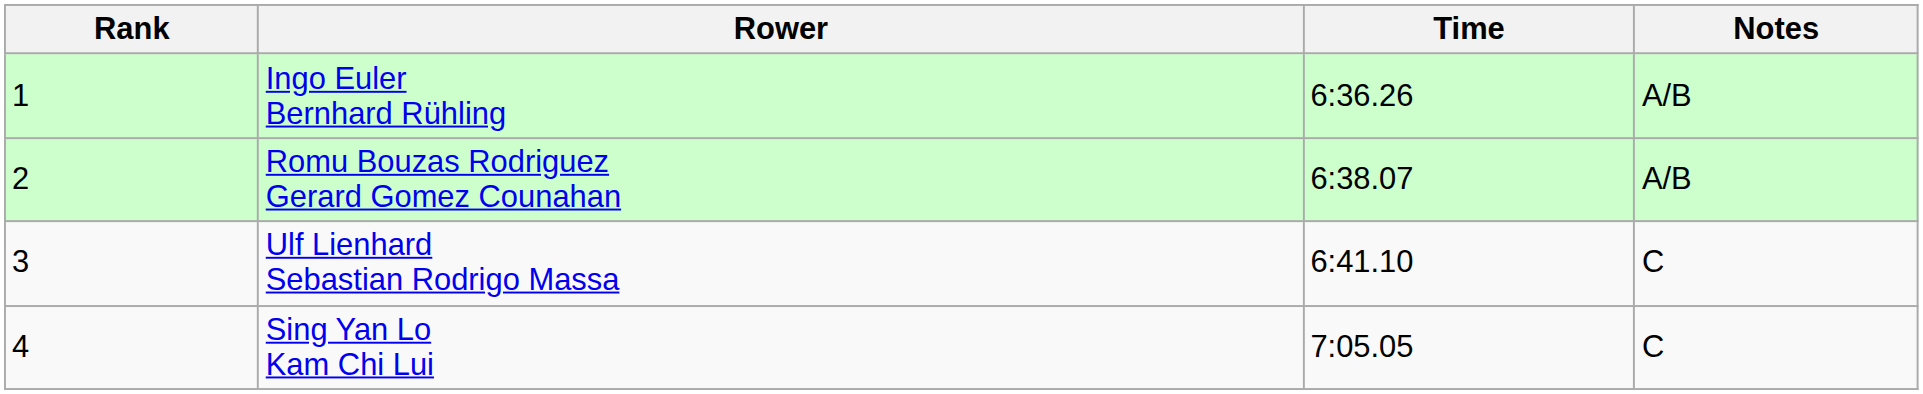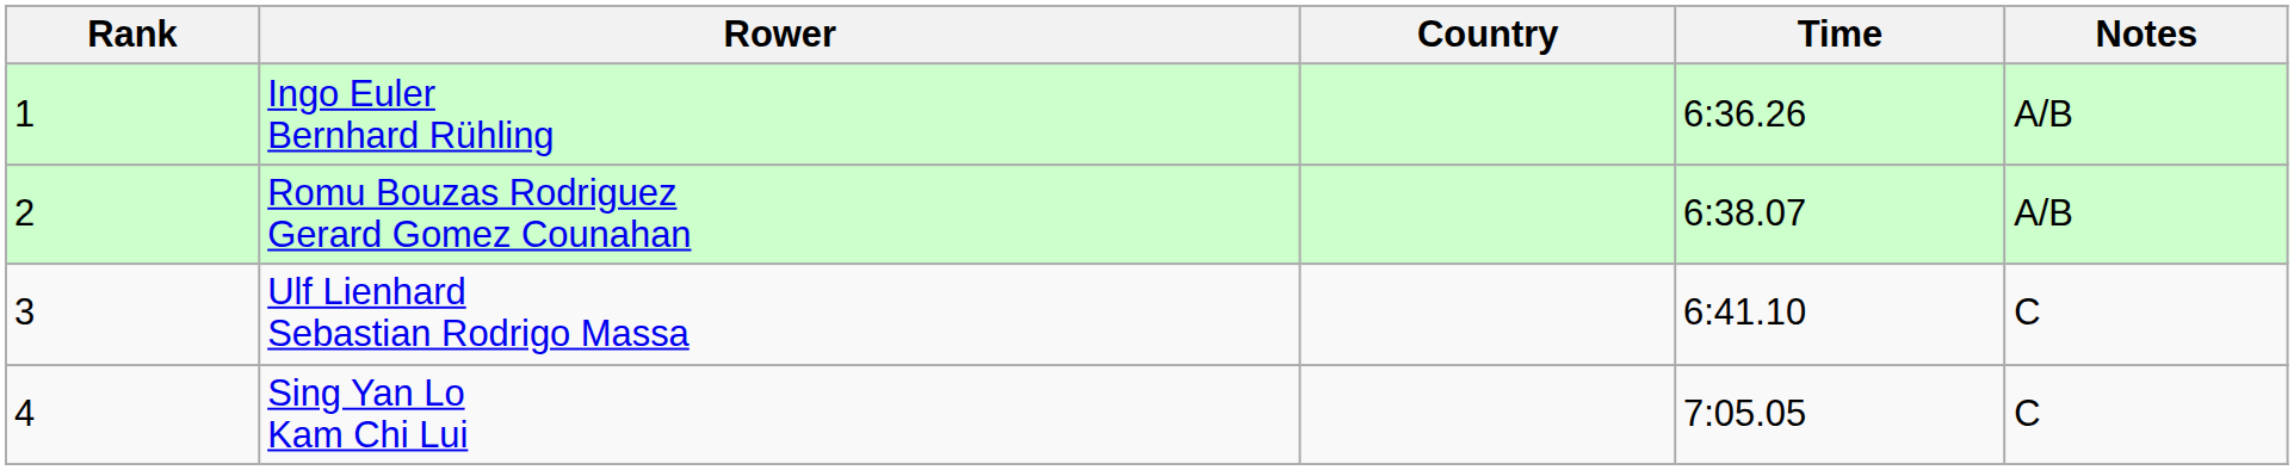 <table class="wikitable sortable" width=50%>
 <tr>
 <th>Rank</th>
 <th>Rower</th>
+<th>Country</th>
 <th>Time</th>
 <th>Notes</th>
 </tr>
 <tr bgcolor=ccffcc>
 <td>1</td>
 <td><a href='#'>Ingo Euler</a> <br> <a href='#'>Bernhard Rühling</a></td>
+<td></td>
 <td>6:36.26</td>
 <td>A/B</td>
 </tr>
 <tr bgcolor=ccffcc>
 <td>2</td>
 <td><a href='#'>Romu Bouzas Rodriguez</a> <br><a href='#'>Gerard Gomez Counahan</a></td>
+<td></td>
 <td>6:38.07</td>
 <td>A/B</td>
 </tr>
 <tr>
 <td>3</td>
 <td><a href='#'>Ulf Lienhard</a><br><a href='#'>Sebastian Rodrigo Massa</a></td>
+<td></td>
 <td>6:41.10</td>
 <td>C</td>
 </tr>
 <tr>
 <td>4</td>
 <td><a href='#'>Sing Yan Lo</a><br><a href='#'>Kam Chi Lui</a></td>
+<td></td>
 <td>7:05.05</td>
 <td>C</td>
 </tr>
 </table>
